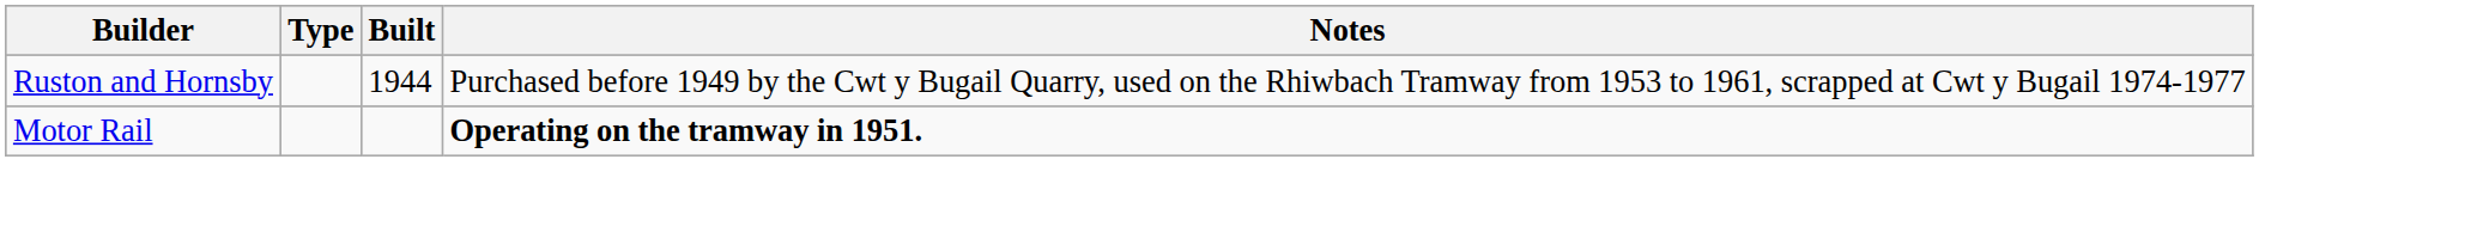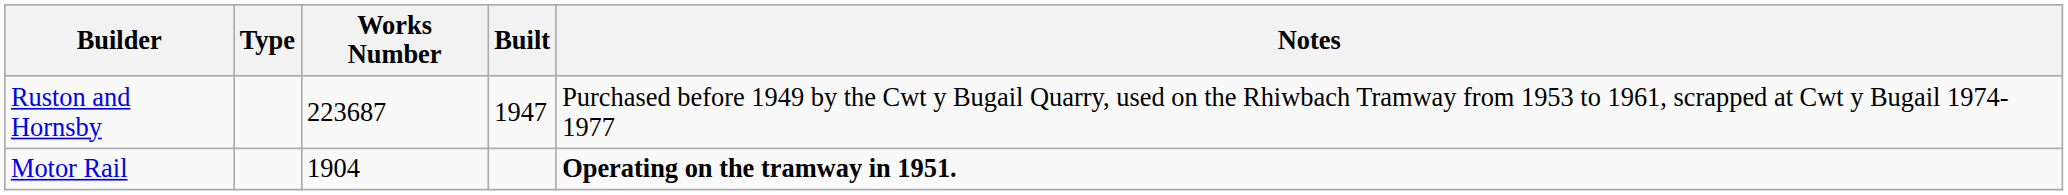 <table class="wikitable">
 <tr>
 <th>Builder</th>
 <th>Type</th>
+<th>Works Number</th>
 <th>Built</th>
 <th>Notes</th>
 </tr>
 <tr>
 <td><a href='#'>Ruston and Hornsby</a></td>
 <td></td>
-<td>1944</td>
+<td>223687</td>
+<td>1947</td>
 <td>Purchased before 1949 by the Cwt y Bugail Quarry, used on the Rhiwbach Tramway from 1953 to 1961, scrapped at Cwt y Bugail 1974-1977</td>
 </tr>
 <tr>
 <td><a href='#'>Motor Rail</a></td>
 <td></td>
+<td>1904</td>
 <td></td>
 <td><strong>Operating on the tramway in 1951.</strong></td>
 </tr>
 </table>
